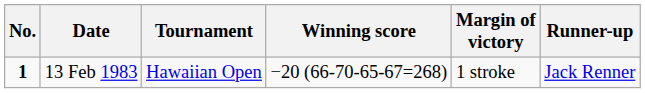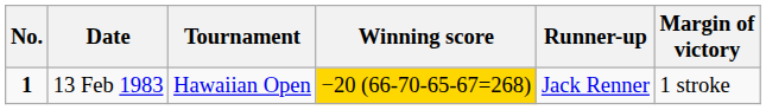 <table class="wikitable" style="font-size:95%;">
 <tr>
 <th>No.</th>
 <th>Date</th>
 <th>Tournament</th>
 <th>Winning score</th>
+<th>Runner-up</th>
 <th>Margin of<br>victory</th>
-<th>Runner-up</th>
 </tr>
 <tr>
 <td align=center><strong>1</strong></td>
 <td align=right>13 Feb <a href='#'>1983</a></td>
 <td><a href='#'>Hawaiian Open</a></td>
-<td>−20 (66-70-65-67=268)</td>
+<td style="background: gold;">−20 (66-70-65-67=268)</td>
+<td> <a href='#'>Jack Renner</a></td>
 <td>1 stroke</td>
-<td> <a href='#'>Jack Renner</a></td>
 </tr>
 </table>
